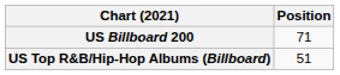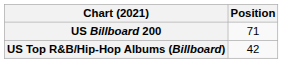 <table class="wikitable sortable plainrowheaders" style="text-align:center">
 <tr>
 <th scope="col">Chart (2021)</th>
 <th scope="col">Position</th>
 </tr>
 <tr>
 <th scope="row">US <em>Billboard</em> 200</th>
 <td>71</td>
 </tr>
 <tr>
 <th scope="row">US Top R&B/Hip-Hop Albums (<em>Billboard</em>)</th>
-<td>51</td>
+<td>42</td>
 </tr>
 </table>
